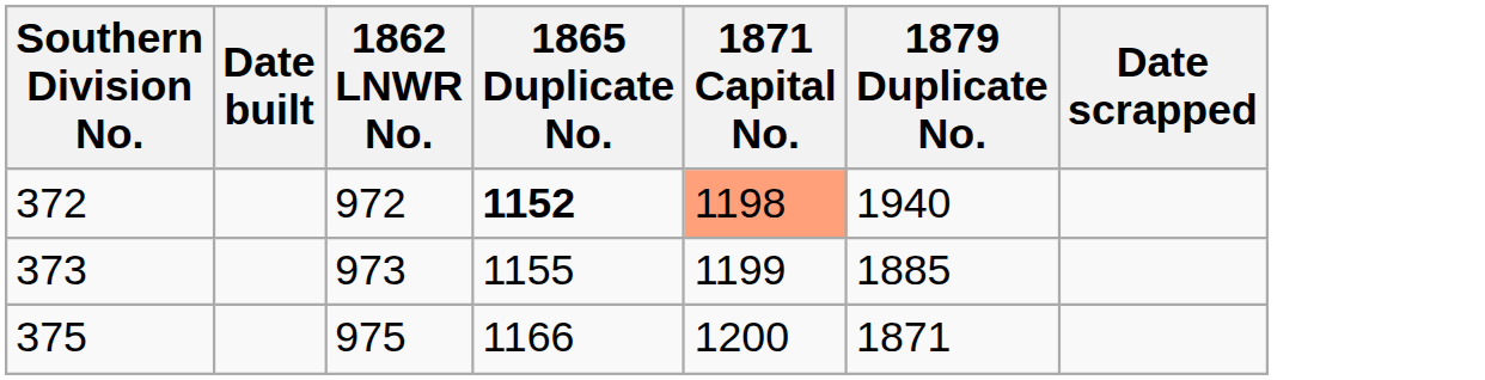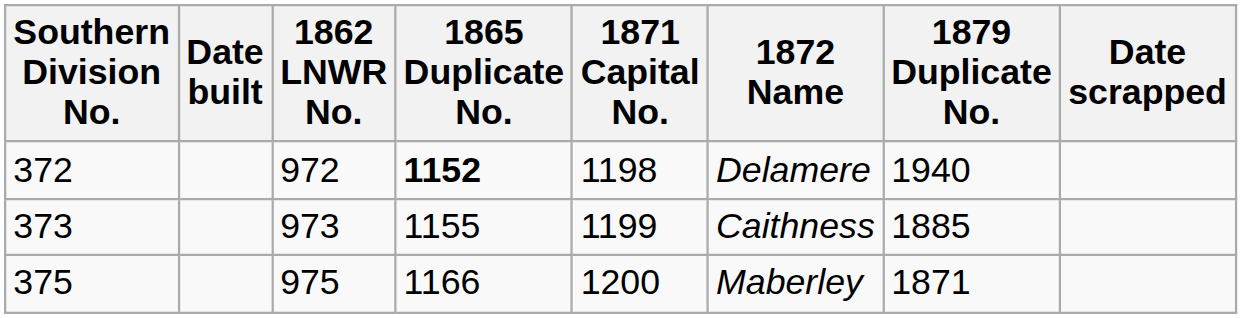 <table class="wikitable sortable collapsible">
 <tr>
 <th>Southern<br>Division<br>No.</th>
 <th>Date<br>built</th>
 <th>1862<br>LNWR<br>No.</th>
 <th>1865<br>Duplicate<br>No.</th>
 <th>1871<br>Capital<br>No.</th>
+<th>1872<br>Name</th>
 <th>1879<br>Duplicate<br>No.</th>
 <th>Date<br>scrapped</th>
 </tr>
 <tr>
 <td>372</td>
 <td></td>
 <td>972</td>
 <td><strong>1152</strong></td>
-<td style="background: lightsalmon;">1198</td>
+<td>1198</td>
+<td><em>Delamere</em></td>
 <td>1940</td>
 <td></td>
 </tr>
 <tr>
 <td>373</td>
 <td></td>
 <td>973</td>
 <td>1155</td>
 <td>1199</td>
+<td><em>Caithness</em></td>
 <td>1885</td>
 <td></td>
 </tr>
 <tr>
 <td>375</td>
 <td></td>
 <td>975</td>
 <td>1166</td>
 <td>1200</td>
+<td><em>Maberley</em></td>
 <td>1871</td>
 <td></td>
 </tr>
 </table>
